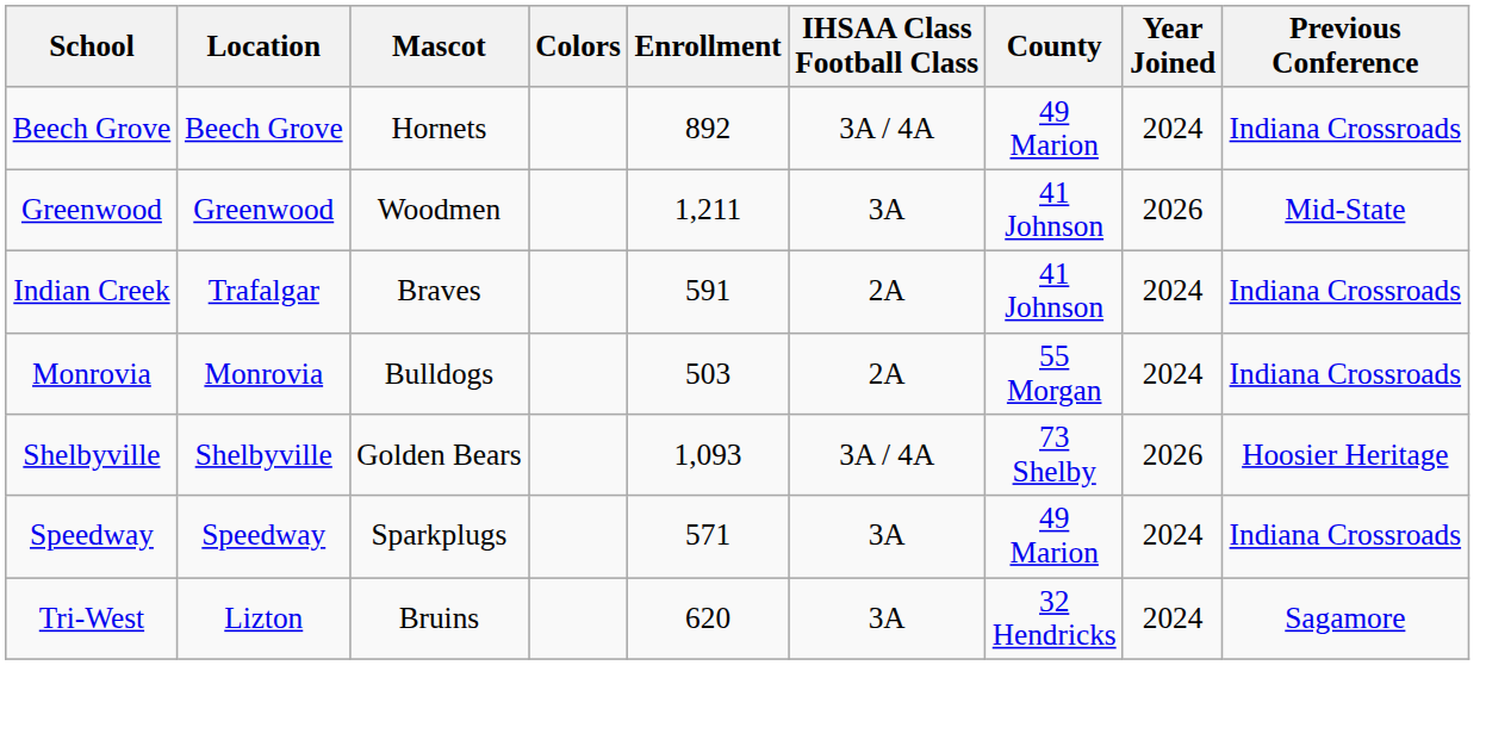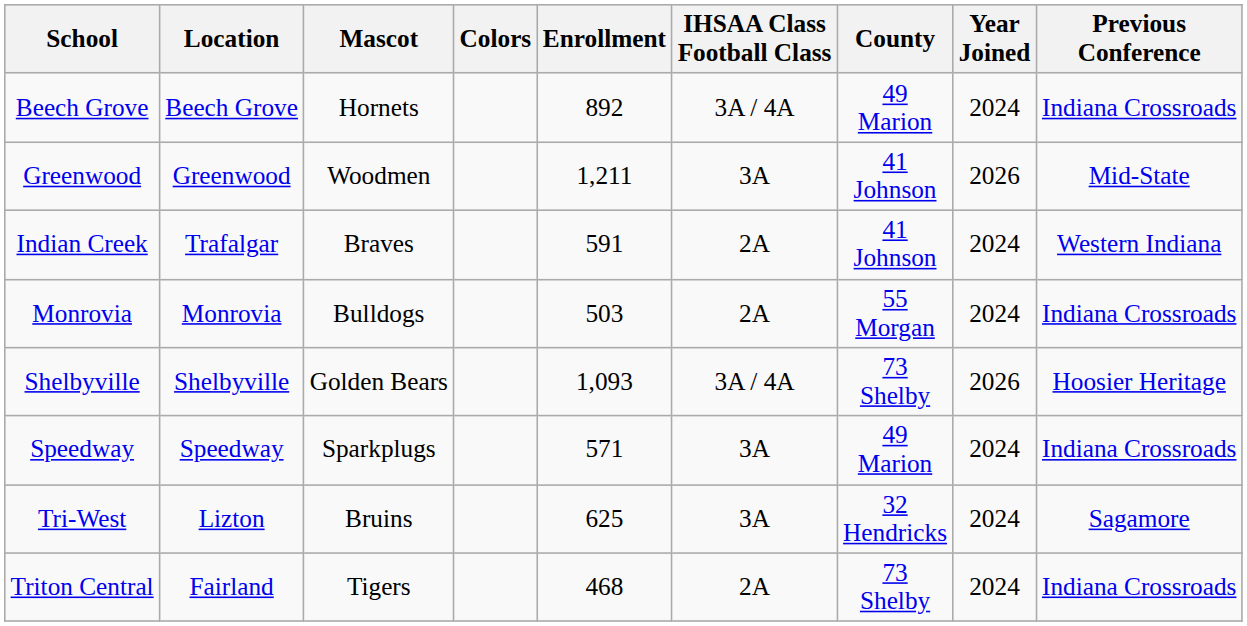 <table class="wikitable" style="text-align: center;">
 <tr>
 <th>School</th>
 <th>Location</th>
 <th>Mascot</th>
 <th>Colors</th>
 <th>Enrollment</th>
 <th>IHSAA Class<br>Football Class</th>
 <th>County</th>
 <th>Year<br>Joined</th>
 <th>Previous<br>Conference</th>
 </tr>
 <tr>
 <td><a href='#'>Beech Grove</a></td>
 <td><a href='#'>Beech Grove</a></td>
 <td>Hornets</td>
 <td>   </td>
 <td>892</td>
 <td>3A / 4A</td>
 <td><a href='#'>49 <br> Marion</a></td>
 <td>2024</td>
 <td><a href='#'>Indiana Crossroads</a></td>
 </tr>
 <tr>
 <td><a href='#'>Greenwood</a></td>
 <td><a href='#'>Greenwood</a></td>
 <td>Woodmen</td>
 <td> </td>
 <td>1,211</td>
 <td>3A</td>
 <td><a href='#'>41 <br> Johnson</a></td>
 <td>2026</td>
 <td><a href='#'>Mid-State</a></td>
 </tr>
 <tr>
 <td><a href='#'>Indian Creek</a></td>
 <td><a href='#'>Trafalgar</a></td>
 <td>Braves</td>
 <td>  </td>
 <td>591</td>
 <td>2A</td>
 <td><a href='#'>41 <br> Johnson</a></td>
 <td>2024</td>
-<td><a href='#'>Indiana Crossroads</a></td>
+<td><a href='#'>Western Indiana</a></td>
 </tr>
 <tr>
 <td><a href='#'>Monrovia</a></td>
 <td><a href='#'>Monrovia</a></td>
 <td>Bulldogs</td>
 <td> </td>
 <td>503</td>
 <td>2A</td>
 <td><a href='#'>55 <br> Morgan</a></td>
 <td>2024</td>
 <td><a href='#'>Indiana Crossroads</a></td>
 </tr>
 <tr>
 <td><a href='#'>Shelbyville</a></td>
 <td><a href='#'>Shelbyville</a></td>
 <td>Golden Bears</td>
 <td>  </td>
 <td>1,093</td>
 <td>3A / 4A</td>
 <td><a href='#'>73 <br> Shelby</a></td>
 <td>2026</td>
 <td><a href='#'>Hoosier Heritage</a></td>
 </tr>
 <tr>
 <td><a href='#'>Speedway</a></td>
 <td><a href='#'>Speedway</a></td>
 <td>Sparkplugs</td>
 <td> </td>
 <td>571</td>
 <td>3A</td>
 <td><a href='#'>49 <br> Marion</a></td>
 <td>2024</td>
 <td><a href='#'>Indiana Crossroads</a></td>
 </tr>
 <tr>
 <td><a href='#'>Tri-West</a></td>
 <td><a href='#'>Lizton</a></td>
 <td>Bruins</td>
 <td> </td>
-<td>620</td>
+<td>625</td>
 <td>3A</td>
 <td><a href='#'>32 <br> Hendricks</a></td>
 <td>2024</td>
 <td><a href='#'>Sagamore</a></td>
 </tr>
+<tr>
+<td><a href='#'>Triton Central</a></td>
+<td><a href='#'>Fairland</a></td>
+<td>Tigers</td>
+<td> </td>
+<td>468</td>
+<td>2A</td>
+<td><a href='#'>73 <br> Shelby</a></td>
+<td>2024</td>
+<td><a href='#'>Indiana Crossroads</a></td>
+</tr>
 </table>
